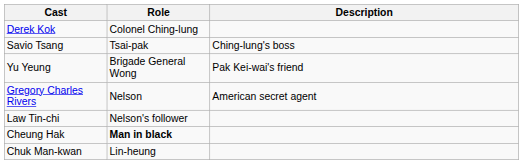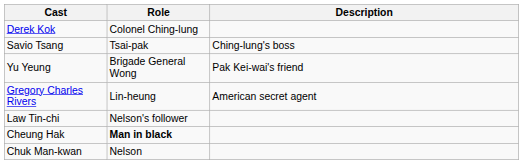 <table class="wikitable" width="50%">
 <tr>
 <th style="width:10%">Cast</th>
 <th style="width:10%">Role</th>
 <th style="width:30%">Description</th>
 </tr>
 <tr>
 <td><a href='#'>Derek Kok</a></td>
 <td>Colonel Ching-lung</td>
 <td></td>
 </tr>
 <tr>
 <td>Savio Tsang</td>
 <td>Tsai-pak</td>
 <td>Ching-lung's boss</td>
 </tr>
 <tr>
 <td>Yu Yeung</td>
 <td>Brigade General Wong</td>
 <td>Pak Kei-wai's friend</td>
 </tr>
 <tr>
 <td><a href='#'>Gregory Charles Rivers</a></td>
-<td>Nelson</td>
+<td>Lin-heung</td>
 <td>American secret agent</td>
 </tr>
 <tr>
 <td>Law Tin-chi</td>
 <td>Nelson's follower</td>
 <td></td>
 </tr>
 <tr>
 <td>Cheung Hak</td>
 <td><strong>Man in black</strong></td>
 <td></td>
 </tr>
 <tr>
 <td>Chuk Man-kwan</td>
-<td>Lin-heung</td>
+<td>Nelson</td>
 <td></td>
 </tr>
 </table>
